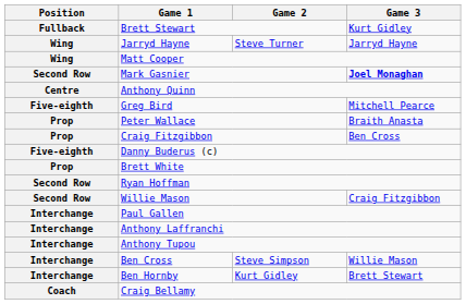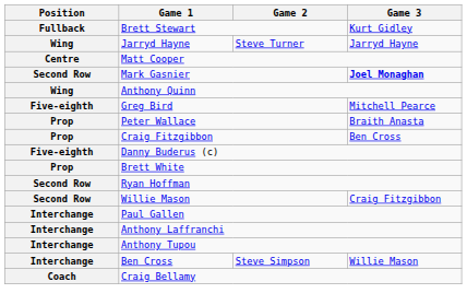 <table class="wikitable">
 <tr>
 <th width="150">Position</th>
 <th width="150">Game 1</th>
 <th width="150">Game 2</th>
 <th width="150">Game 3</th>
 </tr>
 <tr>
 <th>Fullback</th>
 <td colspan="2"> <a href='#'>Brett Stewart</a></td>
 <td colspan="1"> <a href='#'>Kurt Gidley</a></td>
 </tr>
 <tr>
 <th>Wing</th>
 <td colspan="1"> <a href='#'>Jarryd Hayne</a></td>
 <td colspan="1"> <a href='#'>Steve Turner</a></td>
 <td colspan="1"> <a href='#'>Jarryd Hayne</a></td>
 </tr>
 <tr>
-<th>Wing</th>
+<th>Centre</th>
 <td colspan="3"> <a href='#'>Matt Cooper</a></td>
 </tr>
 <tr>
 <th>Second Row</th>
 <td colspan="2"> <a href='#'>Mark Gasnier</a></td>
 <td colspan="1"><strong> <a href='#'>Joel Monaghan</a></strong></td>
 </tr>
 <tr>
-<th>Centre</th>
+<th>Wing</th>
 <td colspan="3"> <a href='#'>Anthony Quinn</a></td>
 </tr>
 <tr>
 <th>Five-eighth</th>
 <td colspan="2"> <a href='#'>Greg Bird</a></td>
 <td colspan="1"> <a href='#'>Mitchell Pearce</a></td>
 </tr>
 <tr>
 <th>Prop</th>
 <td colspan="2"> <a href='#'>Peter Wallace</a></td>
 <td colspan="1"> <a href='#'>Braith Anasta</a></td>
 </tr>
 <tr>
 <th>Prop</th>
 <td colspan="2"> <a href='#'>Craig Fitzgibbon</a></td>
 <td colspan="1"> <a href='#'>Ben Cross</a></td>
 </tr>
 <tr>
 <th>Five-eighth</th>
 <td colspan="3"> <a href='#'>Danny Buderus</a> (c)</td>
 </tr>
 <tr>
 <th>Prop</th>
 <td colspan="3"> <a href='#'>Brett White</a></td>
 </tr>
 <tr>
 <th>Second Row</th>
 <td colspan="3"> <a href='#'>Ryan Hoffman</a></td>
 </tr>
 <tr>
 <th>Second Row</th>
 <td colspan="2"> <a href='#'>Willie Mason</a></td>
 <td colspan="1"> <a href='#'>Craig Fitzgibbon</a></td>
 </tr>
 <tr>
 <th>Interchange</th>
 <td colspan="3"> <a href='#'>Paul Gallen</a></td>
 </tr>
 <tr>
 <th>Interchange</th>
 <td colspan="3"> <a href='#'>Anthony Laffranchi</a></td>
 </tr>
 <tr>
 <th>Interchange</th>
 <td colspan="3"> <a href='#'>Anthony Tupou</a></td>
 </tr>
 <tr>
 <th>Interchange</th>
 <td colspan="1"> <a href='#'>Ben Cross</a></td>
 <td colspan="1"> <a href='#'>Steve Simpson</a></td>
 <td colspan="1"> <a href='#'>Willie Mason</a></td>
 </tr>
 <tr>
-<th>Interchange</th>
-<td colspan="1"> <a href='#'>Ben Hornby</a></td>
-<td colspan="1"> <a href='#'>Kurt Gidley</a></td>
-<td colspan="1"> <a href='#'>Brett Stewart</a></td>
-</tr>
-<tr>
 <th>Coach</th>
 <td colspan="3"> <a href='#'>Craig Bellamy</a></td>
 </tr>
 </table>
